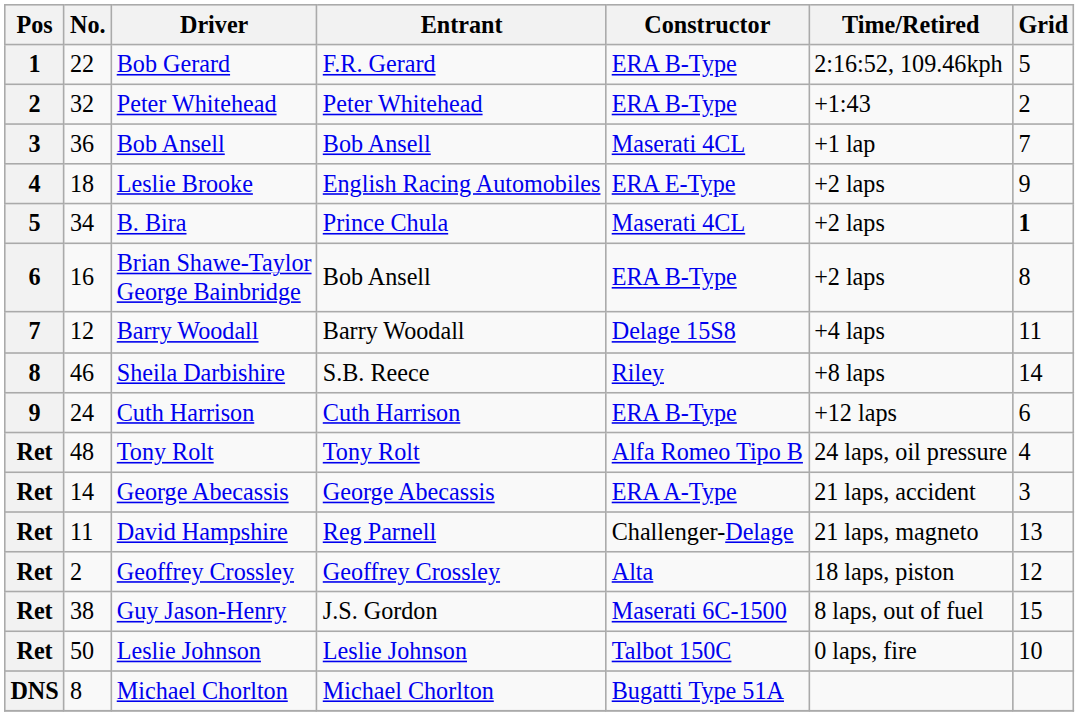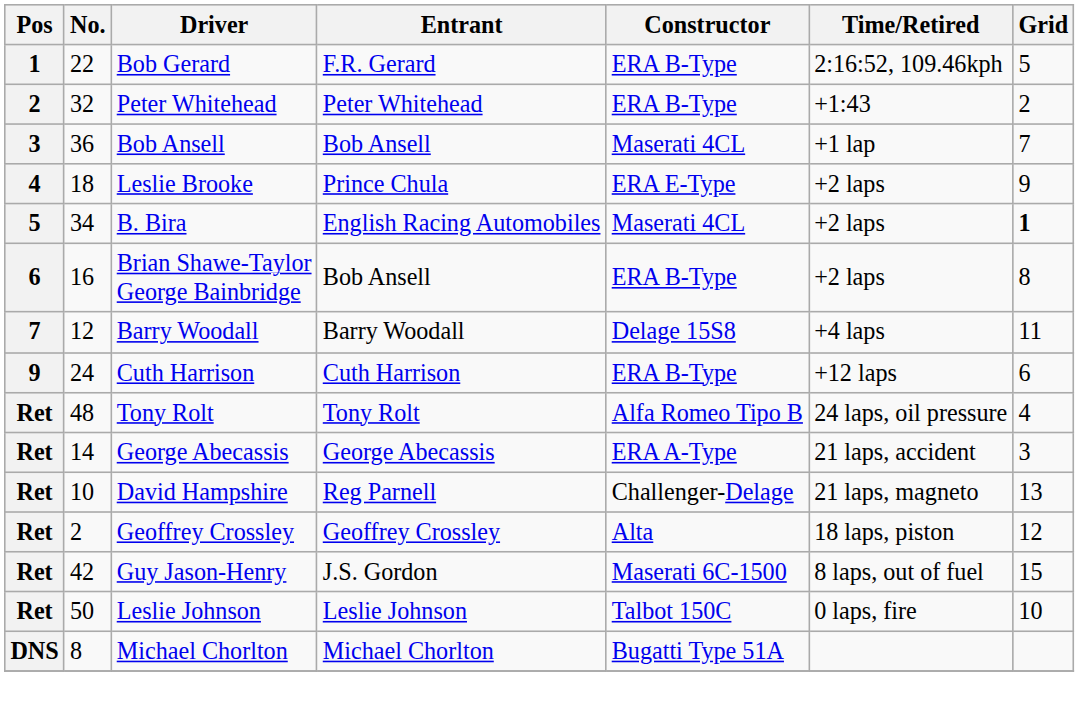 <table class="wikitable sortable" style="font-size: 95%;">
 <tr>
 <th>Pos</th>
 <th>No.</th>
 <th>Driver</th>
 <th>Entrant</th>
 <th>Constructor</th>
 <th>Time/Retired</th>
 <th>Grid</th>
 </tr>
 <tr>
 <th>1</th>
 <td>22</td>
 <td> <a href='#'>Bob Gerard</a></td>
 <td><a href='#'>F.R. Gerard</a></td>
 <td><a href='#'>ERA B-Type</a></td>
 <td>2:16:52, 109.46kph</td>
 <td>5</td>
 </tr>
 <tr>
 <th>2</th>
 <td>32</td>
 <td> <a href='#'>Peter Whitehead</a></td>
 <td><a href='#'>Peter Whitehead</a></td>
 <td><a href='#'>ERA B-Type</a></td>
 <td>+1:43</td>
 <td>2</td>
 </tr>
 <tr>
 <th>3</th>
 <td>36</td>
 <td> <a href='#'>Bob Ansell</a></td>
 <td><a href='#'>Bob Ansell</a></td>
 <td><a href='#'>Maserati 4CL</a></td>
 <td>+1 lap</td>
 <td>7</td>
 </tr>
 <tr>
 <th>4</th>
 <td>18</td>
 <td> <a href='#'>Leslie Brooke</a></td>
-<td><a href='#'>English Racing Automobiles</a></td>
+<td><a href='#'>Prince Chula</a></td>
 <td><a href='#'>ERA E-Type</a></td>
 <td>+2 laps</td>
 <td>9</td>
 </tr>
 <tr>
 <th>5</th>
 <td>34</td>
 <td> <a href='#'>B. Bira</a></td>
-<td><a href='#'>Prince Chula</a></td>
+<td><a href='#'>English Racing Automobiles</a></td>
 <td><a href='#'>Maserati 4CL</a></td>
 <td>+2 laps</td>
 <td><strong>1</strong></td>
 </tr>
 <tr>
 <th>6</th>
 <td>16</td>
 <td> <a href='#'>Brian Shawe-Taylor</a><br> <a href='#'>George Bainbridge</a></td>
 <td>Bob Ansell</td>
 <td><a href='#'>ERA B-Type</a></td>
 <td>+2 laps</td>
 <td>8</td>
 </tr>
 <tr>
 <th>7</th>
 <td>12</td>
 <td> <a href='#'>Barry Woodall</a></td>
 <td>Barry Woodall</td>
 <td><a href='#'>Delage 15S8</a></td>
 <td>+4 laps</td>
 <td>11</td>
-</tr>
-<tr>
-<th>8</th>
-<td>46</td>
-<td> <a href='#'>Sheila Darbishire</a></td>
-<td>S.B. Reece</td>
-<td><a href='#'>Riley</a></td>
-<td>+8 laps</td>
-<td>14</td>
 </tr>
 <tr>
 <th>9</th>
 <td>24</td>
 <td> <a href='#'>Cuth Harrison</a></td>
 <td><a href='#'>Cuth Harrison</a></td>
 <td><a href='#'>ERA B-Type</a></td>
 <td>+12 laps</td>
 <td>6</td>
 </tr>
 <tr>
 <th>Ret</th>
 <td>48</td>
 <td> <a href='#'>Tony Rolt</a></td>
 <td><a href='#'>Tony Rolt</a></td>
 <td><a href='#'>Alfa Romeo Tipo B</a></td>
 <td>24 laps, oil pressure</td>
 <td>4</td>
 </tr>
 <tr>
 <th>Ret</th>
 <td>14</td>
 <td> <a href='#'>George Abecassis</a></td>
 <td><a href='#'>George Abecassis</a></td>
 <td><a href='#'>ERA A-Type</a></td>
 <td>21 laps, accident</td>
 <td>3</td>
 </tr>
 <tr>
 <th>Ret</th>
-<td>11</td>
+<td>10</td>
 <td> <a href='#'>David Hampshire</a></td>
 <td><a href='#'>Reg Parnell</a></td>
 <td>Challenger-<a href='#'>Delage</a></td>
 <td>21 laps, magneto</td>
 <td>13</td>
 </tr>
 <tr>
 <th>Ret</th>
 <td>2</td>
 <td> <a href='#'>Geoffrey Crossley</a></td>
 <td><a href='#'>Geoffrey Crossley</a></td>
 <td><a href='#'>Alta</a></td>
 <td>18 laps, piston</td>
 <td>12</td>
 </tr>
 <tr>
 <th>Ret</th>
-<td>38</td>
+<td>42</td>
 <td> <a href='#'>Guy Jason-Henry</a></td>
 <td>J.S. Gordon</td>
 <td><a href='#'>Maserati 6C-1500</a></td>
 <td>8 laps, out of fuel</td>
 <td>15</td>
 </tr>
 <tr>
 <th>Ret</th>
 <td>50</td>
 <td> <a href='#'>Leslie Johnson</a></td>
 <td><a href='#'>Leslie Johnson</a></td>
 <td><a href='#'>Talbot 150C</a></td>
 <td>0 laps, fire</td>
 <td>10</td>
 </tr>
 <tr>
 <th>DNS</th>
 <td>8</td>
 <td> <a href='#'>Michael Chorlton</a></td>
 <td><a href='#'>Michael Chorlton</a></td>
 <td><a href='#'>Bugatti Type 51A</a></td>
 <td></td>
 <td></td>
 </tr>
 <tr>
 </tr>
 </table>
